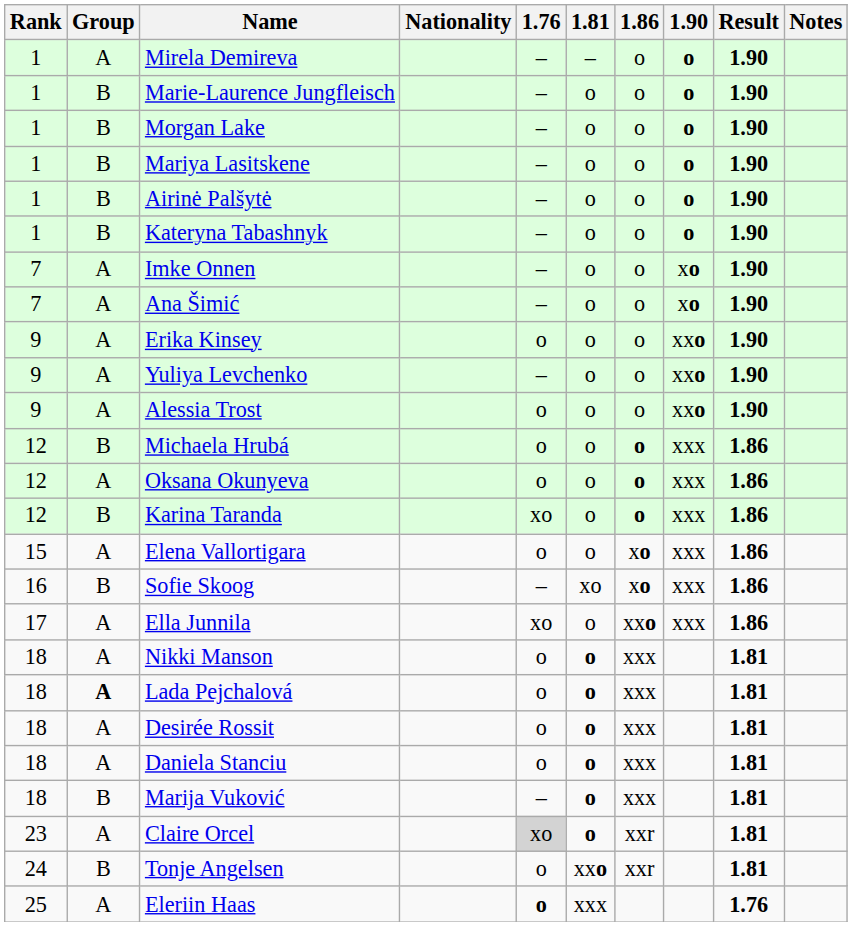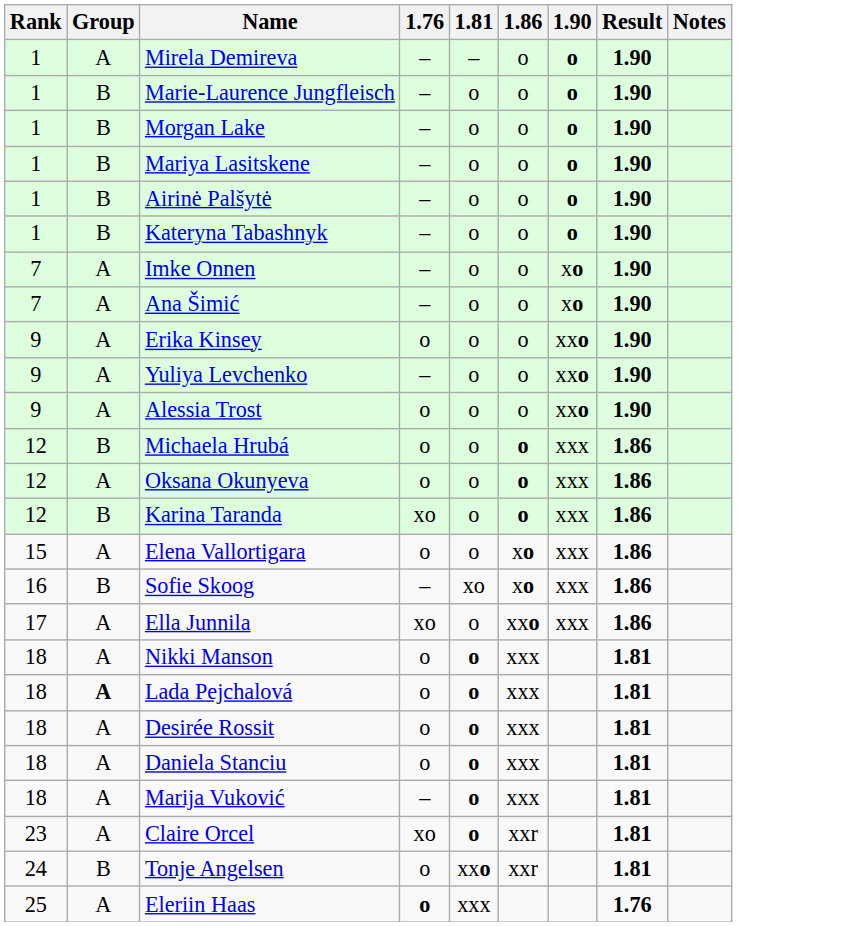 <table class="wikitable sortable" style="text-align:center">
 <tr>
 <th>Rank</th>
 <th>Group</th>
 <th>Name</th>
-<th>Nationality</th>
 <th>1.76</th>
 <th>1.81</th>
 <th>1.86</th>
 <th>1.90</th>
 <th>Result</th>
 <th>Notes</th>
 </tr>
 <tr bgcolor=ddffdd>
 <td>1</td>
 <td>A</td>
 <td align=left><a href='#'>Mirela Demireva</a></td>
-<td align=left></td>
 <td>–</td>
 <td>–</td>
 <td>o</td>
 <td><strong>o</strong></td>
 <td><strong>1.90</strong></td>
 <td></td>
 </tr>
 <tr bgcolor=ddffdd>
 <td>1</td>
 <td>B</td>
 <td align=left><a href='#'>Marie-Laurence Jungfleisch</a></td>
-<td align=left></td>
 <td>–</td>
 <td>o</td>
 <td>o</td>
 <td><strong>o</strong></td>
 <td><strong>1.90</strong></td>
 <td></td>
 </tr>
 <tr bgcolor=ddffdd>
 <td>1</td>
 <td>B</td>
 <td align=left><a href='#'>Morgan Lake</a></td>
-<td align=left></td>
 <td>–</td>
 <td>o</td>
 <td>o</td>
 <td><strong>o</strong></td>
 <td><strong>1.90</strong></td>
 <td></td>
 </tr>
 <tr bgcolor=ddffdd>
 <td>1</td>
 <td>B</td>
 <td align=left><a href='#'>Mariya Lasitskene</a></td>
-<td align=left></td>
 <td>–</td>
 <td>o</td>
 <td>o</td>
 <td><strong>o</strong></td>
 <td><strong>1.90</strong></td>
 <td></td>
 </tr>
 <tr bgcolor=ddffdd>
 <td>1</td>
 <td>B</td>
 <td align=left><a href='#'>Airinė Palšytė</a></td>
-<td align=left></td>
 <td>–</td>
 <td>o</td>
 <td>o</td>
 <td><strong>o</strong></td>
 <td><strong>1.90</strong></td>
 <td></td>
 </tr>
 <tr bgcolor=ddffdd>
 <td>1</td>
 <td>B</td>
 <td align=left><a href='#'>Kateryna Tabashnyk</a></td>
-<td align=left></td>
 <td>–</td>
 <td>o</td>
 <td>o</td>
 <td><strong>o</strong></td>
 <td><strong>1.90</strong></td>
 <td></td>
 </tr>
 <tr bgcolor=ddffdd>
 <td>7</td>
 <td>A</td>
 <td align=left><a href='#'>Imke Onnen</a></td>
-<td align=left></td>
 <td>–</td>
 <td>o</td>
 <td>o</td>
 <td>x<strong>o</strong></td>
 <td><strong>1.90</strong></td>
 <td></td>
 </tr>
 <tr bgcolor=ddffdd>
 <td>7</td>
 <td>A</td>
 <td align=left><a href='#'>Ana Šimić</a></td>
-<td align=left></td>
 <td>–</td>
 <td>o</td>
 <td>o</td>
 <td>x<strong>o</strong></td>
 <td><strong>1.90</strong></td>
 <td></td>
 </tr>
 <tr bgcolor=ddffdd>
 <td>9</td>
 <td>A</td>
 <td align=left><a href='#'>Erika Kinsey</a></td>
-<td align=left></td>
 <td>o</td>
 <td>o</td>
 <td>o</td>
 <td>xx<strong>o</strong></td>
 <td><strong>1.90</strong></td>
 <td></td>
 </tr>
 <tr bgcolor=ddffdd>
 <td>9</td>
 <td>A</td>
 <td align=left><a href='#'>Yuliya Levchenko</a></td>
-<td align=left></td>
 <td>–</td>
 <td>o</td>
 <td>o</td>
 <td>xx<strong>o</strong></td>
 <td><strong>1.90</strong></td>
 <td></td>
 </tr>
 <tr bgcolor=ddffdd>
 <td>9</td>
 <td>A</td>
 <td align=left><a href='#'>Alessia Trost</a></td>
-<td align=left></td>
 <td>o</td>
 <td>o</td>
 <td>o</td>
 <td>xx<strong>o</strong></td>
 <td><strong>1.90</strong></td>
 <td></td>
 </tr>
 <tr bgcolor=ddffdd>
 <td>12</td>
 <td>B</td>
 <td align=left><a href='#'>Michaela Hrubá</a></td>
-<td align=left></td>
 <td>o</td>
 <td>o</td>
 <td><strong>o</strong></td>
 <td>xxx</td>
 <td><strong>1.86</strong></td>
 <td></td>
 </tr>
 <tr bgcolor=ddffdd>
 <td>12</td>
 <td>A</td>
 <td align=left><a href='#'>Oksana Okunyeva</a></td>
-<td align=left></td>
 <td>o</td>
 <td>o</td>
 <td><strong>o</strong></td>
 <td>xxx</td>
 <td><strong>1.86</strong></td>
 <td></td>
 </tr>
 <tr bgcolor=ddffdd>
 <td>12</td>
 <td>B</td>
 <td align=left><a href='#'>Karina Taranda</a></td>
-<td align=left></td>
 <td>xo</td>
 <td>o</td>
 <td><strong>o</strong></td>
 <td>xxx</td>
 <td><strong>1.86</strong></td>
 <td></td>
 </tr>
 <tr>
 <td>15</td>
 <td>A</td>
 <td align=left><a href='#'>Elena Vallortigara</a></td>
-<td align=left></td>
 <td>o</td>
 <td>o</td>
 <td>x<strong>o</strong></td>
 <td>xxx</td>
 <td><strong>1.86</strong></td>
 <td></td>
 </tr>
 <tr>
 <td>16</td>
 <td>B</td>
 <td align=left><a href='#'>Sofie Skoog</a></td>
-<td align=left></td>
 <td>–</td>
 <td>xo</td>
 <td>x<strong>o</strong></td>
 <td>xxx</td>
 <td><strong>1.86</strong></td>
 <td></td>
 </tr>
 <tr>
 <td>17</td>
 <td>A</td>
 <td align=left><a href='#'>Ella Junnila</a></td>
-<td align=left></td>
 <td>xo</td>
 <td>o</td>
 <td>xx<strong>o</strong></td>
 <td>xxx</td>
 <td><strong>1.86</strong></td>
 <td></td>
 </tr>
 <tr>
 <td>18</td>
 <td>A</td>
 <td align=left><a href='#'>Nikki Manson</a></td>
-<td align=left></td>
 <td>o</td>
 <td><strong>o</strong></td>
 <td>xxx</td>
 <td></td>
 <td><strong>1.81</strong></td>
 <td></td>
 </tr>
 <tr>
 <td>18</td>
 <td><strong>A</strong></td>
 <td align=left><a href='#'>Lada Pejchalová</a></td>
-<td align=left></td>
 <td>o</td>
 <td><strong>o</strong></td>
 <td>xxx</td>
 <td></td>
 <td><strong>1.81</strong></td>
 <td></td>
 </tr>
 <tr>
 <td>18</td>
 <td>A</td>
 <td align=left><a href='#'>Desirée Rossit</a></td>
-<td align=left></td>
 <td>o</td>
 <td><strong>o</strong></td>
 <td>xxx</td>
 <td></td>
 <td><strong>1.81</strong></td>
 <td></td>
 </tr>
 <tr>
 <td>18</td>
 <td>A</td>
 <td align=left><a href='#'>Daniela Stanciu</a></td>
-<td align=left></td>
 <td>o</td>
 <td><strong>o</strong></td>
 <td>xxx</td>
 <td></td>
 <td><strong>1.81</strong></td>
 <td></td>
 </tr>
 <tr>
 <td>18</td>
-<td>B</td>
+<td>A</td>
 <td align=left><a href='#'>Marija Vuković</a></td>
-<td align=left></td>
 <td>–</td>
 <td><strong>o</strong></td>
 <td>xxx</td>
 <td></td>
 <td><strong>1.81</strong></td>
 <td></td>
 </tr>
 <tr>
 <td>23</td>
 <td>A</td>
 <td align=left><a href='#'>Claire Orcel</a></td>
-<td align=left></td>
-<td style="background: lightgrey;">xo</td>
+<td>xo</td>
 <td><strong>o</strong></td>
 <td>xxr</td>
 <td></td>
 <td><strong>1.81</strong></td>
 <td></td>
 </tr>
 <tr>
 <td>24</td>
 <td>B</td>
 <td align=left><a href='#'>Tonje Angelsen</a></td>
-<td align=left></td>
 <td>o</td>
 <td>xx<strong>o</strong></td>
 <td>xxr</td>
 <td></td>
 <td><strong>1.81</strong></td>
 <td></td>
 </tr>
 <tr>
 <td>25</td>
 <td>A</td>
 <td align=left><a href='#'>Eleriin Haas</a></td>
-<td align=left></td>
 <td><strong>o</strong></td>
 <td>xxx</td>
 <td></td>
 <td></td>
 <td><strong>1.76</strong></td>
 <td></td>
 </tr>
 </table>
